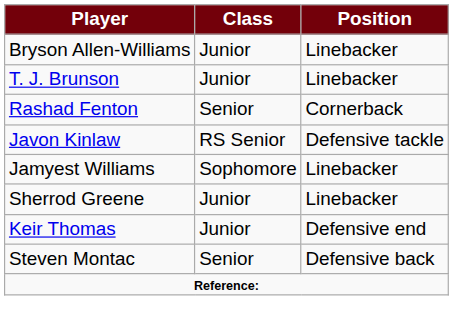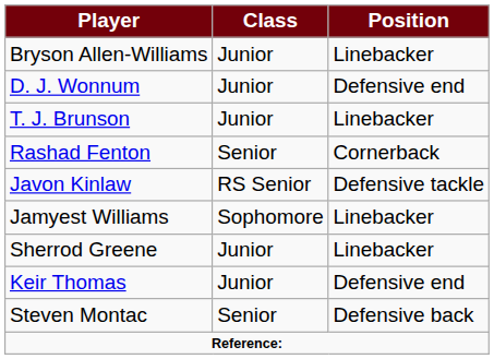 <table class="wikitable">
 <tr ;>
 <th style="background:#73000a;color:white;">Player</th>
 <th style="background:#73000a;color:white;">Class</th>
 <th style="background:#73000a;color:white;">Position</th>
 </tr>
 <tr>
 <td>Bryson Allen-Williams</td>
 <td>Junior</td>
 <td>Linebacker</td>
+</tr>
+<tr>
+<td><a href='#'>D. J. Wonnum</a></td>
+<td>Junior</td>
+<td>Defensive end</td>
 </tr>
 <tr>
 <td><a href='#'>T. J. Brunson</a></td>
 <td>Junior</td>
 <td>Linebacker</td>
 </tr>
 <tr>
 <td><a href='#'>Rashad Fenton</a></td>
 <td>Senior</td>
 <td>Cornerback</td>
 </tr>
 <tr>
 <td><a href='#'>Javon Kinlaw</a></td>
 <td>RS Senior</td>
 <td>Defensive tackle</td>
 </tr>
 <tr>
 <td>Jamyest Williams</td>
 <td>Sophomore</td>
 <td>Linebacker</td>
 </tr>
 <tr>
 <td>Sherrod Greene</td>
 <td>Junior</td>
 <td>Linebacker</td>
 </tr>
 <tr>
 <td><a href='#'>Keir Thomas</a></td>
 <td>Junior</td>
 <td>Defensive end</td>
 </tr>
 <tr>
 <td>Steven Montac</td>
 <td>Senior</td>
 <td>Defensive back</td>
 </tr>
 <tr>
 <td colspan="3"  style="font-size:8pt; text-align:center;"><strong>Reference:</strong></td>
 </tr>
 </table>
